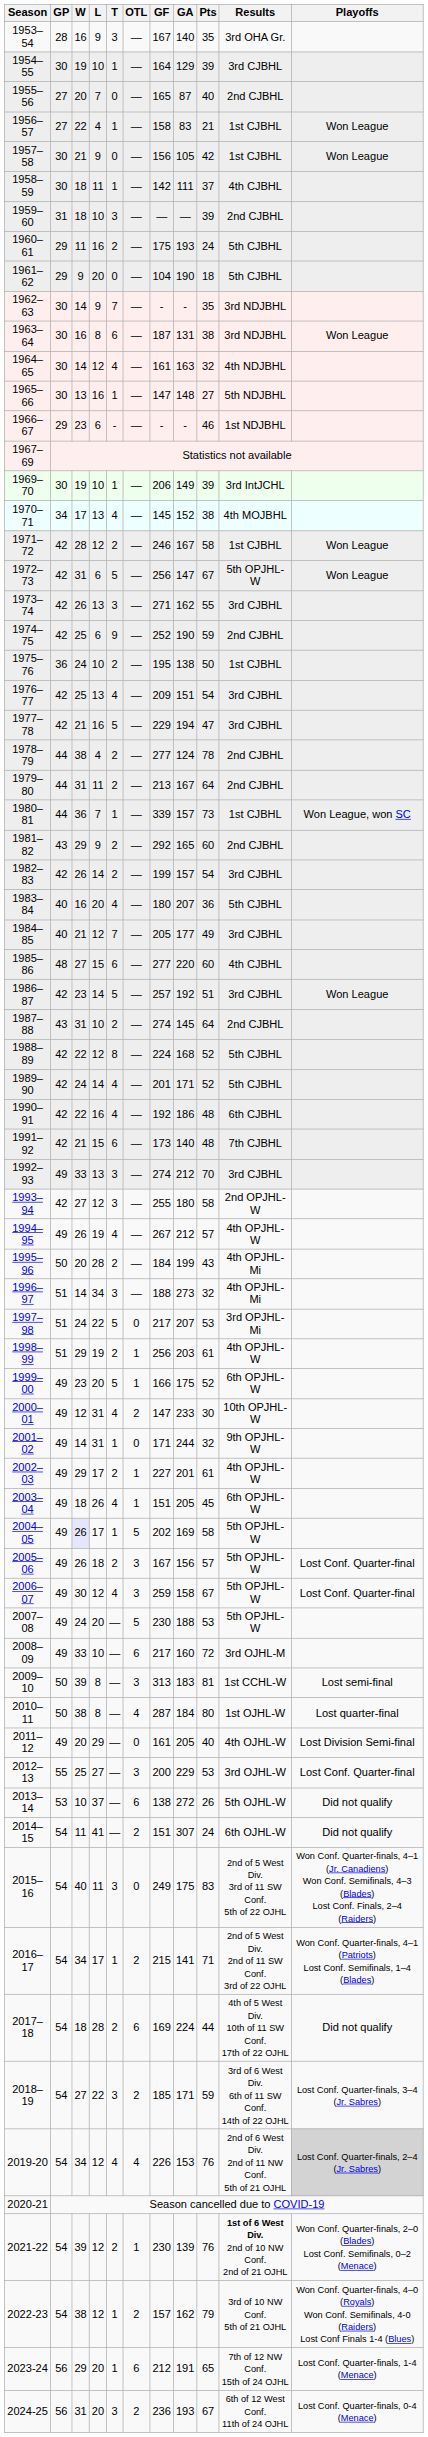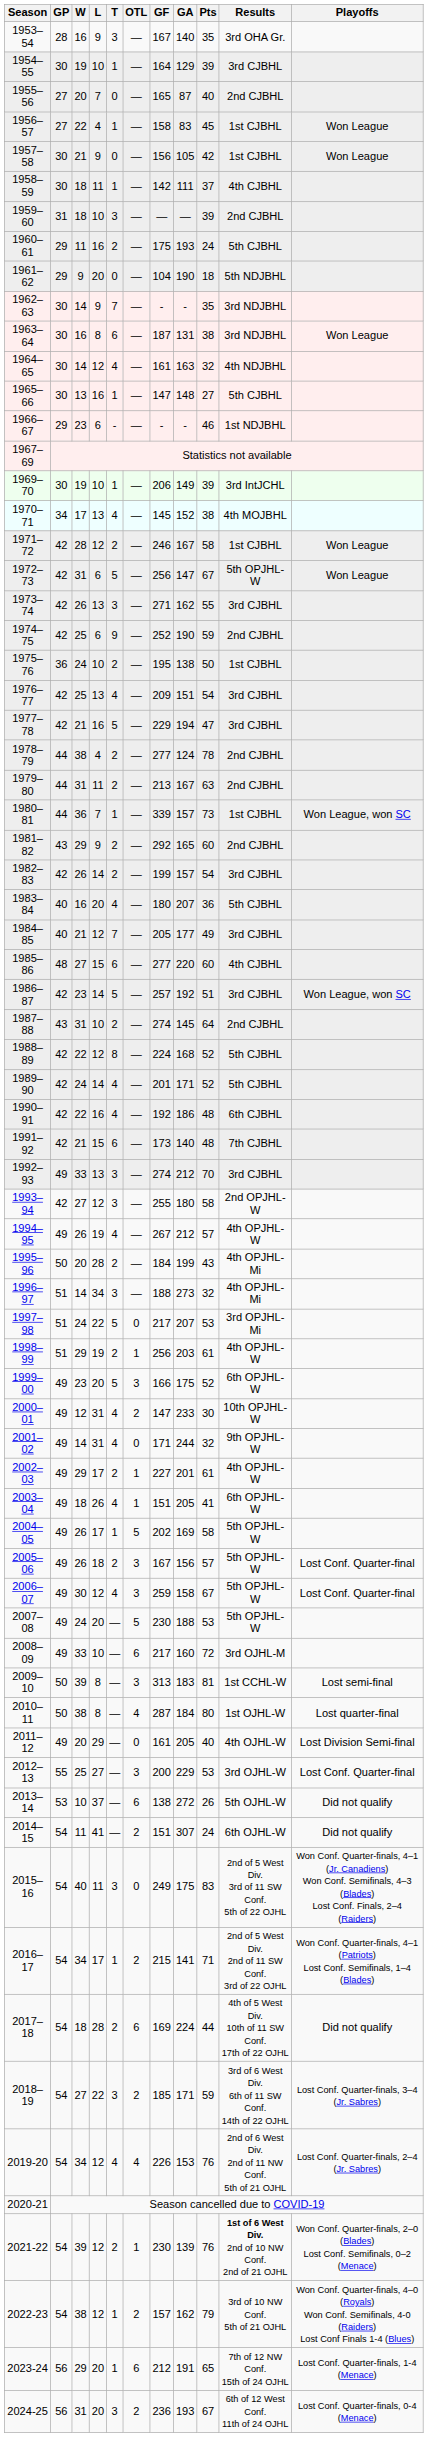 <table class="wikitable" style="text-align:center">
 <tr>
 <th>Season</th>
 <th>GP</th>
 <th>W</th>
 <th>L</th>
 <th>T</th>
 <th>OTL</th>
 <th>GF</th>
 <th>GA</th>
 <th>Pts</th>
 <th>Results</th>
 <th>Playoffs</th>
 </tr>
 <tr>
 <td>1953–54</td>
 <td>28</td>
 <td>16</td>
 <td>9</td>
 <td>3</td>
 <td>—</td>
 <td>167</td>
 <td>140</td>
 <td>35</td>
 <td>3rd OHA Gr.</td>
 <td></td>
 </tr>
 <tr bgcolor="#eeeeee">
 <td>1954–55</td>
 <td>30</td>
 <td>19</td>
 <td>10</td>
 <td>1</td>
 <td>—</td>
 <td>164</td>
 <td>129</td>
 <td>39</td>
 <td>3rd CJBHL</td>
 <td></td>
 </tr>
 <tr bgcolor="#eeeeee">
 <td>1955–56</td>
 <td>27</td>
 <td>20</td>
 <td>7</td>
 <td>0</td>
 <td>—</td>
 <td>165</td>
 <td>87</td>
 <td>40</td>
 <td>2nd CJBHL</td>
 <td></td>
 </tr>
 <tr bgcolor="#eeeeee">
 <td>1956–57</td>
 <td>27</td>
 <td>22</td>
 <td>4</td>
 <td>1</td>
 <td>—</td>
 <td>158</td>
 <td>83</td>
-<td>21</td>
+<td>45</td>
 <td>1st CJBHL</td>
 <td>Won League</td>
 </tr>
 <tr bgcolor="#eeeeee">
 <td>1957–58</td>
 <td>30</td>
 <td>21</td>
 <td>9</td>
 <td>0</td>
 <td>—</td>
 <td>156</td>
 <td>105</td>
 <td>42</td>
 <td>1st CJBHL</td>
 <td>Won League</td>
 </tr>
 <tr bgcolor="#eeeeee">
 <td>1958–59</td>
 <td>30</td>
 <td>18</td>
 <td>11</td>
 <td>1</td>
 <td>—</td>
 <td>142</td>
 <td>111</td>
 <td>37</td>
 <td>4th CJBHL</td>
 <td></td>
 </tr>
 <tr bgcolor="#eeeeee">
 <td>1959–60</td>
 <td>31</td>
 <td>18</td>
 <td>10</td>
 <td>3</td>
 <td>—</td>
 <td>—</td>
 <td>—</td>
 <td>39</td>
 <td>2nd CJBHL</td>
 <td></td>
 </tr>
 <tr bgcolor="#eeeeee">
 <td>1960–61</td>
 <td>29</td>
 <td>11</td>
 <td>16</td>
 <td>2</td>
 <td>—</td>
 <td>175</td>
 <td>193</td>
 <td>24</td>
 <td>5th CJBHL</td>
 <td></td>
 </tr>
 <tr bgcolor="#eeeeee">
 <td>1961–62</td>
 <td>29</td>
 <td>9</td>
 <td>20</td>
 <td>0</td>
 <td>—</td>
 <td>104</td>
 <td>190</td>
 <td>18</td>
-<td>5th CJBHL</td>
+<td>5th NDJBHL</td>
 <td></td>
 </tr>
 <tr bgcolor="#ffeeee">
 <td>1962–63</td>
 <td>30</td>
 <td>14</td>
 <td>9</td>
 <td>7</td>
 <td>—</td>
 <td>-</td>
 <td>-</td>
 <td>35</td>
 <td>3rd NDJBHL</td>
 <td></td>
 </tr>
 <tr bgcolor="#ffeeee">
 <td>1963–64</td>
 <td>30</td>
 <td>16</td>
 <td>8</td>
 <td>6</td>
 <td>—</td>
 <td>187</td>
 <td>131</td>
 <td>38</td>
 <td>3rd NDJBHL</td>
 <td>Won League</td>
 </tr>
 <tr bgcolor="#ffeeee">
 <td>1964–65</td>
 <td>30</td>
 <td>14</td>
 <td>12</td>
 <td>4</td>
 <td>—</td>
 <td>161</td>
 <td>163</td>
 <td>32</td>
 <td>4th NDJBHL</td>
 <td></td>
 </tr>
 <tr bgcolor="#ffeeee">
 <td>1965–66</td>
 <td>30</td>
 <td>13</td>
 <td>16</td>
 <td>1</td>
 <td>—</td>
 <td>147</td>
 <td>148</td>
 <td>27</td>
-<td>5th NDJBHL</td>
+<td>5th CJBHL</td>
 <td></td>
 </tr>
 <tr bgcolor="#ffeeee">
 <td>1966–67</td>
 <td>29</td>
 <td>23</td>
 <td>6</td>
 <td>-</td>
 <td>—</td>
 <td>-</td>
 <td>-</td>
 <td>46</td>
 <td>1st NDJBHL</td>
 <td></td>
 </tr>
 <tr bgcolor="#ffeeee">
 <td>1967–69</td>
 <td colspan="11">Statistics not available</td>
 </tr>
 <tr bgcolor="#eeffee">
 <td>1969–70</td>
 <td>30</td>
 <td>19</td>
 <td>10</td>
 <td>1</td>
 <td>—</td>
 <td>206</td>
 <td>149</td>
 <td>39</td>
 <td>3rd IntJCHL</td>
 <td></td>
 </tr>
 <tr bgcolor="#eeffff">
 <td>1970–71</td>
 <td>34</td>
 <td>17</td>
 <td>13</td>
 <td>4</td>
 <td>—</td>
 <td>145</td>
 <td>152</td>
 <td>38</td>
 <td>4th MOJBHL</td>
 <td></td>
 </tr>
 <tr bgcolor="#eeeeee">
 <td>1971–72</td>
 <td>42</td>
 <td>28</td>
 <td>12</td>
 <td>2</td>
 <td>—</td>
 <td>246</td>
 <td>167</td>
 <td>58</td>
 <td>1st CJBHL</td>
 <td>Won League</td>
 </tr>
 <tr bgcolor="#eeeeee">
 <td>1972–73</td>
 <td>42</td>
 <td>31</td>
 <td>6</td>
 <td>5</td>
 <td>—</td>
 <td>256</td>
 <td>147</td>
 <td>67</td>
 <td>5th OPJHL-W</td>
 <td>Won League</td>
 </tr>
 <tr bgcolor="#eeeeee">
 <td>1973–74</td>
 <td>42</td>
 <td>26</td>
 <td>13</td>
 <td>3</td>
 <td>—</td>
 <td>271</td>
 <td>162</td>
 <td>55</td>
 <td>3rd CJBHL</td>
 <td></td>
 </tr>
 <tr bgcolor="#eeeeee">
 <td>1974–75</td>
 <td>42</td>
 <td>25</td>
 <td>6</td>
 <td>9</td>
 <td>—</td>
 <td>252</td>
 <td>190</td>
 <td>59</td>
 <td>2nd CJBHL</td>
 <td></td>
 </tr>
 <tr bgcolor="#eeeeee">
 <td>1975–76</td>
 <td>36</td>
 <td>24</td>
 <td>10</td>
 <td>2</td>
 <td>—</td>
 <td>195</td>
 <td>138</td>
 <td>50</td>
 <td>1st CJBHL</td>
 <td></td>
 </tr>
 <tr bgcolor="#eeeeee">
 <td>1976–77</td>
 <td>42</td>
 <td>25</td>
 <td>13</td>
 <td>4</td>
 <td>—</td>
 <td>209</td>
 <td>151</td>
 <td>54</td>
 <td>3rd CJBHL</td>
 <td></td>
 </tr>
 <tr bgcolor="#eeeeee">
 <td>1977–78</td>
 <td>42</td>
 <td>21</td>
 <td>16</td>
 <td>5</td>
 <td>—</td>
 <td>229</td>
 <td>194</td>
 <td>47</td>
 <td>3rd CJBHL</td>
 <td></td>
 </tr>
 <tr bgcolor="#eeeeee">
 <td>1978–79</td>
 <td>44</td>
 <td>38</td>
 <td>4</td>
 <td>2</td>
 <td>—</td>
 <td>277</td>
 <td>124</td>
 <td>78</td>
 <td>2nd CJBHL</td>
 <td></td>
 </tr>
 <tr bgcolor="#eeeeee">
 <td>1979–80</td>
 <td>44</td>
 <td>31</td>
 <td>11</td>
 <td>2</td>
 <td>—</td>
 <td>213</td>
 <td>167</td>
-<td>64</td>
+<td>63</td>
 <td>2nd CJBHL</td>
 <td></td>
 </tr>
 <tr bgcolor="#eeeeee">
 <td>1980–81</td>
 <td>44</td>
 <td>36</td>
 <td>7</td>
 <td>1</td>
 <td>—</td>
 <td>339</td>
 <td>157</td>
 <td>73</td>
 <td>1st CJBHL</td>
 <td>Won League, won <a href='#'>SC</a></td>
 </tr>
 <tr bgcolor="#eeeeee">
 <td>1981–82</td>
 <td>43</td>
 <td>29</td>
 <td>9</td>
 <td>2</td>
 <td>—</td>
 <td>292</td>
 <td>165</td>
 <td>60</td>
 <td>2nd CJBHL</td>
 <td></td>
 </tr>
 <tr bgcolor="#eeeeee">
 <td>1982–83</td>
 <td>42</td>
 <td>26</td>
 <td>14</td>
 <td>2</td>
 <td>—</td>
 <td>199</td>
 <td>157</td>
 <td>54</td>
 <td>3rd CJBHL</td>
 <td></td>
 </tr>
 <tr bgcolor="#eeeeee">
 <td>1983–84</td>
 <td>40</td>
 <td>16</td>
 <td>20</td>
 <td>4</td>
 <td>—</td>
 <td>180</td>
 <td>207</td>
 <td>36</td>
 <td>5th CJBHL</td>
 <td></td>
 </tr>
 <tr bgcolor="#eeeeee">
 <td>1984–85</td>
 <td>40</td>
 <td>21</td>
 <td>12</td>
 <td>7</td>
 <td>—</td>
 <td>205</td>
 <td>177</td>
 <td>49</td>
 <td>3rd CJBHL</td>
 <td></td>
 </tr>
 <tr bgcolor="#eeeeee">
 <td>1985–86</td>
 <td>48</td>
 <td>27</td>
 <td>15</td>
 <td>6</td>
 <td>—</td>
 <td>277</td>
 <td>220</td>
 <td>60</td>
 <td>4th CJBHL</td>
 <td></td>
 </tr>
 <tr bgcolor="#eeeeee">
 <td>1986–87</td>
 <td>42</td>
 <td>23</td>
 <td>14</td>
 <td>5</td>
 <td>—</td>
 <td>257</td>
 <td>192</td>
 <td>51</td>
 <td>3rd CJBHL</td>
-<td>Won League</td>
+<td>Won League, won <a href='#'>SC</a></td>
 </tr>
 <tr bgcolor="#eeeeee">
 <td>1987–88</td>
 <td>43</td>
 <td>31</td>
 <td>10</td>
 <td>2</td>
 <td>—</td>
 <td>274</td>
 <td>145</td>
 <td>64</td>
 <td>2nd CJBHL</td>
 <td></td>
 </tr>
 <tr bgcolor="#eeeeee">
 <td>1988–89</td>
 <td>42</td>
 <td>22</td>
 <td>12</td>
 <td>8</td>
 <td>—</td>
 <td>224</td>
 <td>168</td>
 <td>52</td>
 <td>5th CJBHL</td>
 <td></td>
 </tr>
 <tr bgcolor="#eeeeee">
 <td>1989–90</td>
 <td>42</td>
 <td>24</td>
 <td>14</td>
 <td>4</td>
 <td>—</td>
 <td>201</td>
 <td>171</td>
 <td>52</td>
 <td>5th CJBHL</td>
 <td></td>
 </tr>
 <tr bgcolor="#eeeeee">
 <td>1990–91</td>
 <td>42</td>
 <td>22</td>
 <td>16</td>
 <td>4</td>
 <td>—</td>
 <td>192</td>
 <td>186</td>
 <td>48</td>
 <td>6th CJBHL</td>
 <td></td>
 </tr>
 <tr bgcolor="#eeeeee">
 <td>1991–92</td>
 <td>42</td>
 <td>21</td>
 <td>15</td>
 <td>6</td>
 <td>—</td>
 <td>173</td>
 <td>140</td>
 <td>48</td>
 <td>7th CJBHL</td>
 <td></td>
 </tr>
 <tr bgcolor="#eeeeee">
 <td>1992–93</td>
 <td>49</td>
 <td>33</td>
 <td>13</td>
 <td>3</td>
 <td>—</td>
 <td>274</td>
 <td>212</td>
 <td>70</td>
 <td>3rd CJBHL</td>
 <td></td>
 </tr>
 <tr>
 <td><a href='#'>1993–94</a></td>
 <td>42</td>
 <td>27</td>
 <td>12</td>
 <td>3</td>
 <td>—</td>
 <td>255</td>
 <td>180</td>
 <td>58</td>
 <td>2nd OPJHL-W</td>
 <td></td>
 </tr>
 <tr>
 <td><a href='#'>1994–95</a></td>
 <td>49</td>
 <td>26</td>
 <td>19</td>
 <td>4</td>
 <td>—</td>
 <td>267</td>
 <td>212</td>
 <td>57</td>
 <td>4th OPJHL-W</td>
 <td></td>
 </tr>
 <tr>
 <td><a href='#'>1995–96</a></td>
 <td>50</td>
 <td>20</td>
 <td>28</td>
 <td>2</td>
 <td>—</td>
 <td>184</td>
 <td>199</td>
 <td>43</td>
 <td>4th OPJHL-Mi</td>
 <td></td>
 </tr>
 <tr>
 <td><a href='#'>1996–97</a></td>
 <td>51</td>
 <td>14</td>
 <td>34</td>
 <td>3</td>
 <td>—</td>
 <td>188</td>
 <td>273</td>
 <td>32</td>
 <td>4th OPJHL-Mi</td>
 <td></td>
 </tr>
 <tr>
 <td><a href='#'>1997–98</a></td>
 <td>51</td>
 <td>24</td>
 <td>22</td>
 <td>5</td>
 <td>0</td>
 <td>217</td>
 <td>207</td>
 <td>53</td>
 <td>3rd OPJHL-Mi</td>
 <td></td>
 </tr>
 <tr>
 <td><a href='#'>1998–99</a></td>
 <td>51</td>
 <td>29</td>
 <td>19</td>
 <td>2</td>
 <td>1</td>
 <td>256</td>
 <td>203</td>
 <td>61</td>
 <td>4th OPJHL-W</td>
 <td></td>
 </tr>
 <tr>
 <td><a href='#'>1999–00</a></td>
 <td>49</td>
 <td>23</td>
 <td>20</td>
 <td>5</td>
-<td>1</td>
+<td>3</td>
 <td>166</td>
 <td>175</td>
 <td>52</td>
 <td>6th OPJHL-W</td>
 <td></td>
 </tr>
 <tr>
 <td><a href='#'>2000–01</a></td>
 <td>49</td>
 <td>12</td>
 <td>31</td>
 <td>4</td>
 <td>2</td>
 <td>147</td>
 <td>233</td>
 <td>30</td>
 <td>10th OPJHL-W</td>
 <td></td>
 </tr>
 <tr>
 <td><a href='#'>2001–02</a></td>
 <td>49</td>
 <td>14</td>
 <td>31</td>
-<td>1</td>
+<td>4</td>
 <td>0</td>
 <td>171</td>
 <td>244</td>
 <td>32</td>
 <td>9th OPJHL-W</td>
 <td></td>
 </tr>
 <tr>
 <td><a href='#'>2002–03</a></td>
 <td>49</td>
 <td>29</td>
 <td>17</td>
 <td>2</td>
 <td>1</td>
 <td>227</td>
 <td>201</td>
 <td>61</td>
 <td>4th OPJHL-W</td>
 <td></td>
 </tr>
 <tr>
 <td><a href='#'>2003–04</a></td>
 <td>49</td>
 <td>18</td>
 <td>26</td>
 <td>4</td>
 <td>1</td>
 <td>151</td>
 <td>205</td>
-<td>45</td>
+<td>41</td>
 <td>6th OPJHL-W</td>
 <td></td>
 </tr>
 <tr>
 <td><a href='#'>2004–05</a></td>
 <td>49</td>
-<td style="background: lavender;">26</td>
+<td>26</td>
 <td>17</td>
 <td>1</td>
 <td>5</td>
 <td>202</td>
 <td>169</td>
 <td>58</td>
 <td>5th OPJHL-W</td>
 <td></td>
 </tr>
 <tr>
 <td><a href='#'>2005–06</a></td>
 <td>49</td>
 <td>26</td>
 <td>18</td>
 <td>2</td>
 <td>3</td>
 <td>167</td>
 <td>156</td>
 <td>57</td>
 <td>5th OPJHL-W</td>
 <td>Lost Conf. Quarter-final</td>
 </tr>
 <tr>
 <td><a href='#'>2006–07</a></td>
 <td>49</td>
 <td>30</td>
 <td>12</td>
 <td>4</td>
 <td>3</td>
 <td>259</td>
 <td>158</td>
 <td>67</td>
 <td>5th OPJHL-W</td>
 <td>Lost Conf. Quarter-final</td>
 </tr>
 <tr>
 <td>2007–08</td>
 <td>49</td>
 <td>24</td>
 <td>20</td>
 <td>—</td>
 <td>5</td>
 <td>230</td>
 <td>188</td>
 <td>53</td>
 <td>5th OPJHL-W</td>
 <td></td>
 </tr>
 <tr>
 <td>2008–09</td>
 <td>49</td>
 <td>33</td>
 <td>10</td>
 <td>—</td>
 <td>6</td>
 <td>217</td>
 <td>160</td>
 <td>72</td>
 <td>3rd OJHL-M</td>
 <td></td>
 </tr>
 <tr>
 <td>2009–10</td>
 <td>50</td>
 <td>39</td>
 <td>8</td>
 <td>—</td>
 <td>3</td>
 <td>313</td>
 <td>183</td>
 <td>81</td>
 <td>1st CCHL-W</td>
 <td>Lost semi-final</td>
 </tr>
 <tr>
 <td>2010–11</td>
 <td>50</td>
 <td>38</td>
 <td>8</td>
 <td>—</td>
 <td>4</td>
 <td>287</td>
 <td>184</td>
 <td>80</td>
 <td>1st OJHL-W</td>
 <td>Lost quarter-final</td>
 </tr>
 <tr>
 <td>2011–12</td>
 <td>49</td>
 <td>20</td>
 <td>29</td>
 <td>—</td>
 <td>0</td>
 <td>161</td>
 <td>205</td>
 <td>40</td>
 <td>4th OJHL-W</td>
 <td>Lost Division Semi-final</td>
 </tr>
 <tr>
 <td>2012–13</td>
 <td>55</td>
 <td>25</td>
 <td>27</td>
 <td>—</td>
 <td>3</td>
 <td>200</td>
 <td>229</td>
 <td>53</td>
 <td>3rd OJHL-W</td>
 <td>Lost Conf. Quarter-final</td>
 </tr>
 <tr>
 <td>2013–14</td>
 <td>53</td>
 <td>10</td>
 <td>37</td>
 <td>—</td>
 <td>6</td>
 <td>138</td>
 <td>272</td>
 <td>26</td>
 <td>5th OJHL-W</td>
 <td>Did not qualify</td>
 </tr>
 <tr>
 <td>2014–15</td>
 <td>54</td>
 <td>11</td>
 <td>41</td>
 <td>—</td>
 <td>2</td>
 <td>151</td>
 <td>307</td>
 <td>24</td>
 <td>6th OJHL-W</td>
 <td>Did not qualify</td>
 </tr>
 <tr>
 <td>2015–16</td>
 <td>54</td>
 <td>40</td>
 <td>11</td>
 <td>3</td>
 <td>0</td>
 <td>249</td>
 <td>175</td>
 <td>83</td>
 <td><small>2nd of 5 West Div.<br>3rd of 11 SW Conf.<br>5th of 22 OJHL</small></td>
 <td><small>Won Conf. Quarter-finals, 4–1 (<a href='#'>Jr. Canadiens</a>)<br>Won Conf. Semifinals, 4–3 (<a href='#'>Blades</a>)<br>Lost Conf. Finals, 2–4 (<a href='#'>Raiders</a>)</small></td>
 </tr>
 <tr>
 <td>2016–17</td>
 <td>54</td>
 <td>34</td>
 <td>17</td>
 <td>1</td>
 <td>2</td>
 <td>215</td>
 <td>141</td>
 <td>71</td>
 <td><small>2nd of 5 West Div.<br>2nd of 11 SW Conf.<br>3rd of 22 OJHL</small></td>
 <td><small>Won Conf. Quarter-finals, 4–1 (<a href='#'>Patriots</a>)<br>Lost Conf. Semifinals, 1–4 (<a href='#'>Blades</a>)</small></td>
 </tr>
 <tr>
 <td>2017–18</td>
 <td>54</td>
 <td>18</td>
 <td>28</td>
 <td>2</td>
 <td>6</td>
 <td>169</td>
 <td>224</td>
 <td>44</td>
 <td><small>4th of 5 West Div.<br>10th of 11 SW Conf.<br>17th of 22 OJHL</small></td>
 <td>Did not qualify</td>
 </tr>
 <tr>
 <td>2018–19</td>
 <td>54</td>
 <td>27</td>
 <td>22</td>
 <td>3</td>
 <td>2</td>
 <td>185</td>
 <td>171</td>
 <td>59</td>
 <td><small>3rd of 6 West Div.<br>6th of 11 SW Conf.<br>14th of 22 OJHL</small></td>
 <td><small>Lost Conf. Quarter-finals, 3–4 (<a href='#'>Jr. Sabres</a>)</small></td>
 </tr>
 <tr>
 <td>2019-20</td>
 <td>54</td>
 <td>34</td>
 <td>12</td>
 <td>4</td>
 <td>4</td>
 <td>226</td>
 <td>153</td>
 <td>76</td>
 <td><small>2nd of 6 West Div.<br>2nd of 11 NW Conf.<br>5th of 21 OJHL</small></td>
-<td style="background: lightgrey;"><small>Lost Conf. Quarter-finals, 2–4 (<a href='#'>Jr. Sabres</a>)</small></td>
+<td><small>Lost Conf. Quarter-finals, 2–4 (<a href='#'>Jr. Sabres</a>)</small></td>
 </tr>
 <tr align="center">
 <td>2020-21</td>
 <td colspan="10">Season cancelled due to <a href='#'>COVID-19</a></td>
 </tr>
 <tr>
 <td>2021-22</td>
 <td>54</td>
 <td>39</td>
 <td>12</td>
 <td>2</td>
 <td>1</td>
 <td>230</td>
 <td>139</td>
 <td>76</td>
 <td><small><strong>1st of 6 West Div.</strong><br>2nd of 10 NW Conf.<br>2nd of 21 OJHL</small></td>
 <td><small>Won Conf. Quarter-finals, 2–0 (<a href='#'>Blades</a>)<br>Lost Conf. Semifinals, 0–2 (<a href='#'>Menace</a>)</small></td>
 </tr>
 <tr>
 <td>2022-23</td>
 <td>54</td>
 <td>38</td>
 <td>12</td>
 <td>1</td>
 <td>2</td>
 <td>157</td>
 <td>162</td>
 <td>79</td>
 <td><small>3rd of 10 NW Conf.<br>5th of 21 OJHL</small></td>
 <td><small>Won Conf. Quarter-finals, 4–0 (<a href='#'>Royals</a>)<br>Won Conf. Semifinals, 4-0 (<a href='#'>Raiders</a>)<br>Lost Conf Finals 1-4 (<a href='#'>Blues</a>)</small></td>
 </tr>
 <tr>
 <td>2023-24</td>
 <td>56</td>
 <td>29</td>
 <td>20</td>
 <td>1</td>
 <td>6</td>
 <td>212</td>
 <td>191</td>
 <td>65</td>
 <td><small>7th of 12 NW Conf.<br>15th of 24 OJHL</small></td>
 <td><small>Lost Conf. Quarter-finals, 1-4 (<a href='#'>Menace</a>)</small></td>
 </tr>
 <tr>
 <td>2024-25</td>
 <td>56</td>
 <td>31</td>
 <td>20</td>
 <td>3</td>
 <td>2</td>
 <td>236</td>
 <td>193</td>
 <td>67</td>
 <td><small>6th of 12 West Conf.<br>11th of 24 OJHL</small></td>
 <td><small>Lost Conf. Quarter-finals, 0-4 (<a href='#'>Menace</a>)</small></td>
 </tr>
 </table>
